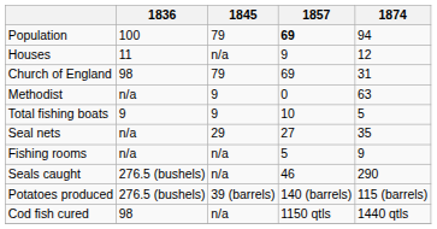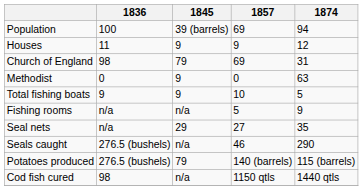 <table class="wikitable">
 <tr>
 <th></th>
 <th>1836</th>
 <th>1845</th>
 <th>1857</th>
 <th>1874</th>
 </tr>
 <tr>
 <td>Population</td>
 <td>100</td>
-<td>79</td>
-<td><strong>69</strong></td>
+<td>39 (barrels)</td>
+<td>69</td>
 <td>94</td>
 </tr>
 <tr>
 <td>Houses</td>
 <td>11</td>
-<td>n/a</td>
+<td>9</td>
 <td>9</td>
 <td>12</td>
 </tr>
 <tr>
 <td>Church of England</td>
 <td>98</td>
 <td>79</td>
 <td>69</td>
 <td>31</td>
 </tr>
 <tr>
 <td>Methodist</td>
-<td>n/a</td>
+<td>0</td>
 <td>9</td>
 <td>0</td>
 <td>63</td>
 </tr>
 <tr>
 <td>Total fishing boats</td>
 <td>9</td>
 <td>9</td>
 <td>10</td>
 <td>5</td>
 </tr>
 <tr>
+<td>Fishing rooms</td>
+<td>n/a</td>
+<td>n/a</td>
+<td>5</td>
+<td>9</td>
+</tr>
+<tr>
 <td>Seal nets</td>
 <td>n/a</td>
 <td>29</td>
 <td>27</td>
 <td>35</td>
-</tr>
-<tr>
-<td>Fishing rooms</td>
-<td>n/a</td>
-<td>n/a</td>
-<td>5</td>
-<td>9</td>
 </tr>
 <tr>
 <td>Seals caught</td>
 <td>276.5 (bushels)</td>
 <td>n/a</td>
 <td>46</td>
 <td>290</td>
 </tr>
 <tr>
 <td>Potatoes produced</td>
 <td>276.5 (bushels)</td>
-<td>39 (barrels)</td>
+<td>79</td>
 <td>140 (barrels)</td>
 <td>115 (barrels)</td>
 </tr>
 <tr>
 <td>Cod fish cured</td>
 <td>98</td>
 <td>n/a</td>
 <td>1150 qtls</td>
 <td>1440 qtls</td>
 </tr>
 <tr>
 </tr>
 </table>
